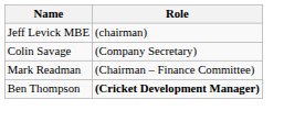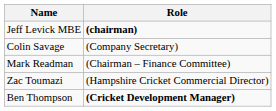 <table class="wikitable">
 <tr>
 <th>Name</th>
 <th>Role</th>
 </tr>
 <tr>
 <td>Jeff Levick MBE</td>
-<td>(chairman)</td>
+<td><strong>(chairman)</strong></td>
 </tr>
 <tr>
 <td>Colin Savage</td>
 <td>(Company Secretary)</td>
 </tr>
 <tr>
 <td>Mark Readman</td>
 <td>(Chairman – Finance Committee)</td>
 </tr>
 <tr>
+<td>Zac Toumazi</td>
+<td>(Hampshire Cricket Commercial Director)</td>
+</tr>
+<tr>
 <td>Ben Thompson</td>
 <td><strong>(Cricket Development Manager)</strong></td>
 </tr>
 </table>
